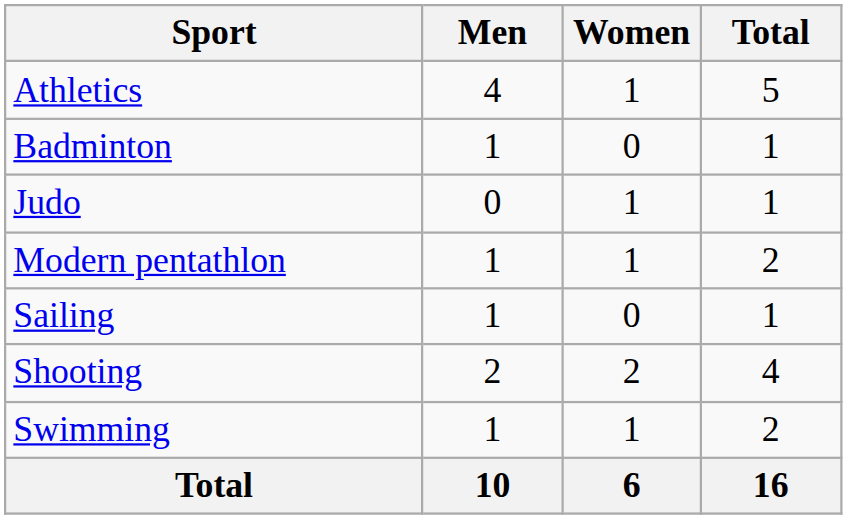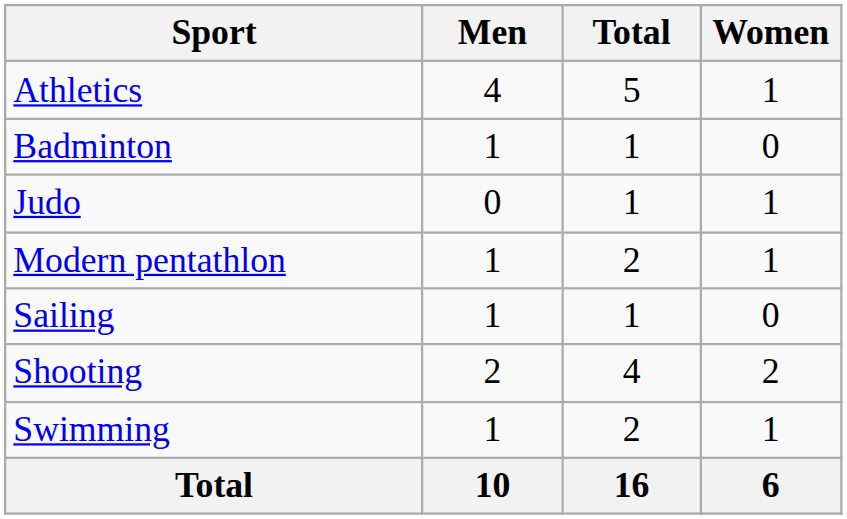 <table class="wikitable sortable" style="text-align:center;">
 <tr>
 <th width=180>Sport</th>
 <th width=55>Men</th>
+<th width=55>Total</th>
 <th width=55>Women</th>
-<th width=55>Total</th>
 </tr>
 <tr>
 <td align=left><a href='#'>Athletics</a></td>
 <td>4</td>
+<td>5</td>
 <td>1</td>
-<td>5</td>
 </tr>
 <tr>
 <td align=left><a href='#'>Badminton</a></td>
 <td>1</td>
+<td>1</td>
 <td>0</td>
-<td>1</td>
 </tr>
 <tr>
 <td align=left><a href='#'>Judo</a></td>
 <td>0</td>
 <td>1</td>
 <td>1</td>
 </tr>
 <tr>
 <td align=left><a href='#'>Modern pentathlon</a></td>
 <td>1</td>
+<td>2</td>
 <td>1</td>
-<td>2</td>
 </tr>
 <tr>
 <td align=left><a href='#'>Sailing</a></td>
 <td>1</td>
+<td>1</td>
 <td>0</td>
-<td>1</td>
 </tr>
 <tr>
 <td align=left><a href='#'>Shooting</a></td>
 <td>2</td>
+<td>4</td>
 <td>2</td>
-<td>4</td>
 </tr>
 <tr>
 <td align=left><a href='#'>Swimming</a></td>
 <td>1</td>
+<td>2</td>
 <td>1</td>
-<td>2</td>
 </tr>
 <tr>
 <th>Total</th>
 <th>10</th>
+<th>16</th>
 <th>6</th>
-<th>16</th>
 </tr>
 </table>
